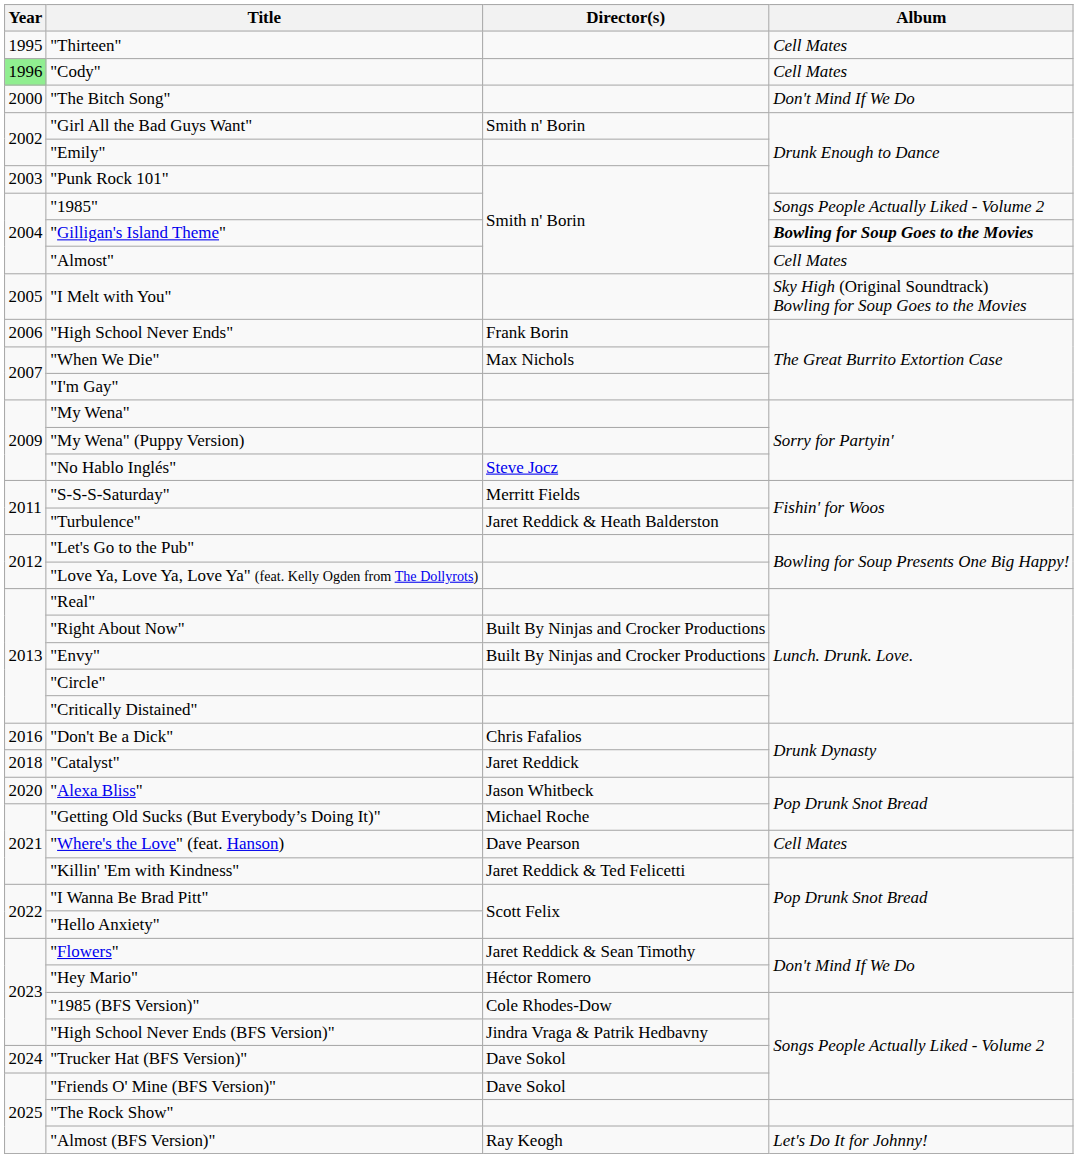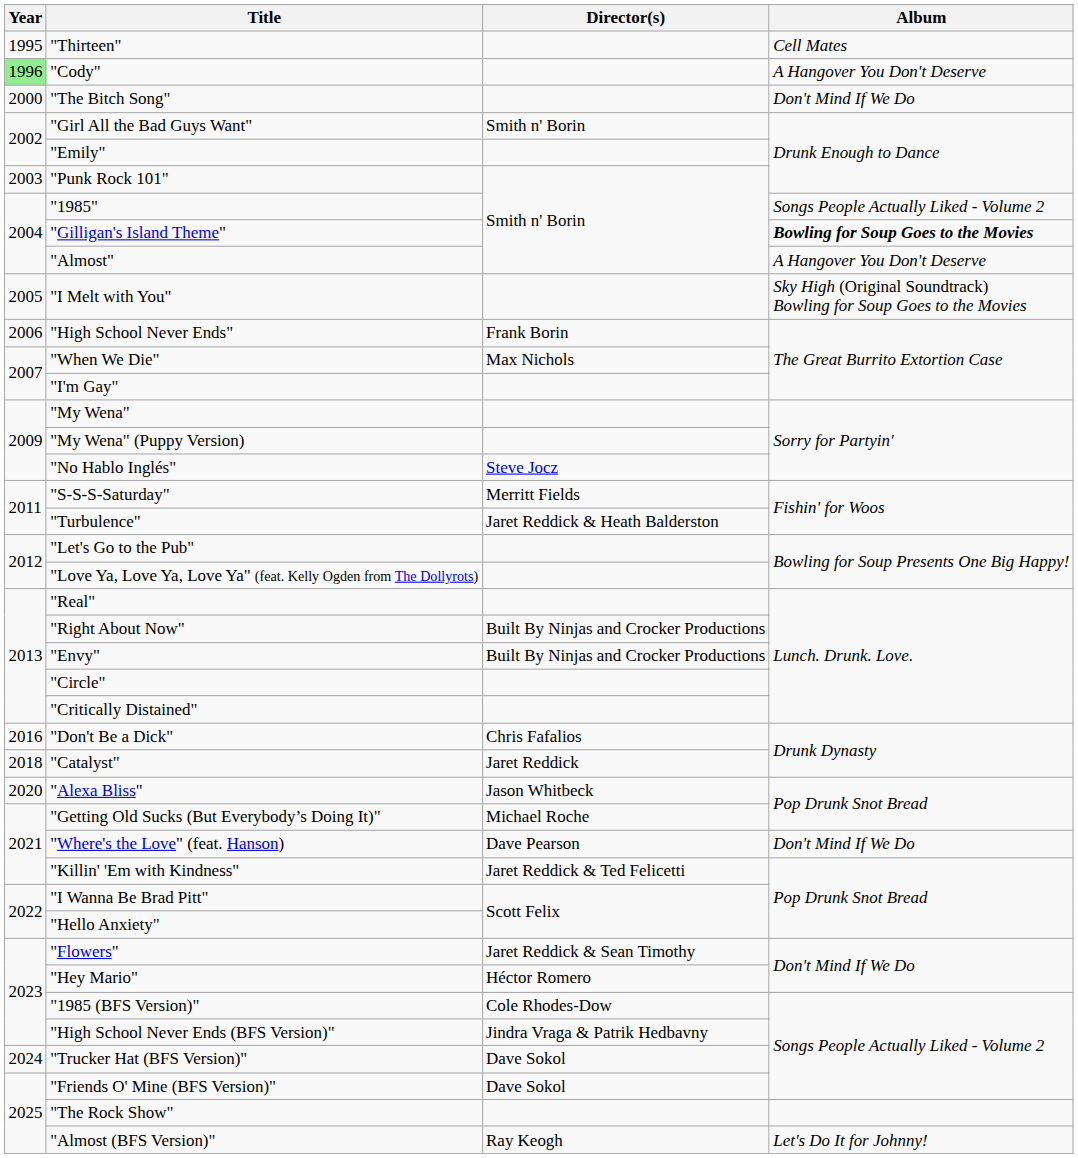 <table class="wikitable" style="white-space:nowrap;">
 <tr>
 <th>Year</th>
 <th style="width:200px;">Title</th>
 <th style="width:150px;">Director(s)</th>
 <th>Album</th>
 </tr>
 <tr>
 <td>1995</td>
 <td>"Thirteen"</td>
 <td></td>
 <td><em>Cell Mates</em></td>
 </tr>
 <tr>
 <td style="background: lightgreen;">1996</td>
 <td>"Cody"</td>
 <td></td>
-<td><em>Cell Mates</em></td>
+<td><em>A Hangover You Don't Deserve</em></td>
 </tr>
 <tr>
 <td>2000</td>
 <td>"The Bitch Song"</td>
 <td></td>
 <td rowspan="1"><em>Don't Mind If We Do</em></td>
 </tr>
 <tr>
 <td rowspan="2">2002</td>
 <td>"Girl All the Bad Guys Want"</td>
 <td>Smith n' Borin</td>
 <td rowspan="3"><em>Drunk Enough to Dance</em></td>
 </tr>
 <tr>
 <td>"Emily"</td>
 <td></td>
 </tr>
 <tr>
 <td>2003</td>
 <td>"Punk Rock 101"</td>
 <td rowspan="4">Smith n' Borin</td>
 </tr>
 <tr>
 <td rowspan="3">2004</td>
 <td>"1985"</td>
 <td rowspan="1"><em>Songs People Actually Liked - Volume 2</em></td>
 </tr>
 <tr>
 <td>"<a href='#'>Gilligan's Island Theme</a>"</td>
 <td><strong><em>Bowling for Soup Goes to the Movies</em></strong></td>
 </tr>
 <tr>
 <td>"Almost"</td>
-<td><em>Cell Mates</em></td>
+<td><em>A Hangover You Don't Deserve</em></td>
 </tr>
 <tr>
 <td>2005</td>
 <td>"I Melt with You"</td>
 <td></td>
 <td><em>Sky High</em> (Original Soundtrack)<br><em>Bowling for Soup Goes to the Movies</em></td>
 </tr>
 <tr>
 <td>2006</td>
 <td>"High School Never Ends"</td>
 <td>Frank Borin</td>
 <td rowspan="3"><em>The Great Burrito Extortion Case</em></td>
 </tr>
 <tr>
 <td rowspan="2">2007</td>
 <td>"When We Die"</td>
 <td>Max Nichols</td>
 </tr>
 <tr>
 <td>"I'm Gay"</td>
 <td></td>
 </tr>
 <tr>
 <td rowspan="3">2009</td>
 <td>"My Wena"</td>
 <td></td>
 <td rowspan="3"><em>Sorry for Partyin' </em></td>
 </tr>
 <tr>
 <td>"My Wena" (Puppy Version)</td>
 <td></td>
 </tr>
 <tr>
 <td>"No Hablo Inglés"</td>
 <td><a href='#'>Steve Jocz</a></td>
 </tr>
 <tr>
 <td rowspan="2">2011</td>
 <td>"S-S-S-Saturday"</td>
 <td>Merritt Fields</td>
 <td rowspan="2"><em>Fishin' for Woos</em></td>
 </tr>
 <tr>
 <td>"Turbulence"</td>
 <td>Jaret Reddick & Heath Balderston</td>
 </tr>
 <tr>
 <td rowspan="2">2012</td>
 <td>"Let's Go to the Pub"</td>
 <td></td>
 <td rowspan="2"><em>Bowling for Soup Presents One Big Happy!</em></td>
 </tr>
 <tr>
 <td>"Love Ya, Love Ya, Love Ya" <small>(feat. Kelly Ogden from <a href='#'>The Dollyrots</a>)</small></td>
 <td></td>
 </tr>
 <tr>
 <td rowspan="5">2013</td>
 <td>"Real"</td>
 <td></td>
 <td rowspan="5"><em>Lunch. Drunk. Love.</em></td>
 </tr>
 <tr>
 <td>"Right About Now"</td>
 <td>Built By Ninjas and Crocker Productions</td>
 </tr>
 <tr>
 <td>"Envy"</td>
 <td>Built By Ninjas and Crocker Productions</td>
 </tr>
 <tr>
 <td>"Circle"</td>
 <td></td>
 </tr>
 <tr>
 <td>"Critically Distained"</td>
 <td></td>
 </tr>
 <tr>
 <td>2016</td>
 <td>"Don't Be a Dick"</td>
 <td>Chris Fafalios</td>
 <td rowspan="2"><em>Drunk Dynasty</em></td>
 </tr>
 <tr>
 <td>2018</td>
 <td>"Catalyst"</td>
 <td>Jaret Reddick</td>
 </tr>
 <tr>
 <td>2020</td>
 <td>"<a href='#'>Alexa Bliss</a>"</td>
 <td>Jason Whitbeck</td>
 <td rowspan="2"><em>Pop Drunk Snot Bread</em></td>
 </tr>
 <tr>
 <td rowspan="3">2021</td>
 <td>"Getting Old Sucks (But Everybody’s Doing It)"</td>
 <td>Michael Roche</td>
 </tr>
 <tr>
 <td>"<a href='#'>Where's the Love</a>" (feat. <a href='#'>Hanson</a>)</td>
 <td>Dave Pearson</td>
-<td><em>Cell Mates</em></td>
+<td rowspan="1"><em>Don't Mind If We Do</em></td>
 </tr>
 <tr>
 <td>"Killin' 'Em with Kindness"</td>
 <td>Jaret Reddick & Ted Felicetti</td>
 <td rowspan="3"><em>Pop Drunk Snot Bread</em></td>
 </tr>
 <tr>
 <td rowspan="2">2022</td>
 <td>"I Wanna Be Brad Pitt"</td>
 <td rowspan="2">Scott Felix</td>
 </tr>
 <tr>
 <td>"Hello Anxiety"</td>
 </tr>
 <tr>
 <td rowspan="4">2023</td>
 <td>"<a href='#'>Flowers</a>"</td>
 <td>Jaret Reddick & Sean Timothy</td>
 <td rowspan="2"><em>Don't Mind If We Do</em></td>
 </tr>
 <tr>
 <td>"Hey Mario"</td>
 <td>Héctor Romero</td>
 </tr>
 <tr>
 <td>"1985 (BFS Version)"</td>
 <td>Cole Rhodes-Dow</td>
 <td rowspan="4"><em>Songs People Actually Liked - Volume 2</em></td>
 </tr>
 <tr>
 <td>"High School Never Ends (BFS Version)"</td>
 <td>Jindra Vraga & Patrik Hedbavny</td>
 </tr>
 <tr>
 <td rowspan="1">2024</td>
 <td>"Trucker Hat (BFS Version)"</td>
 <td>Dave Sokol</td>
 </tr>
 <tr>
 <td rowspan="3">2025</td>
 <td>"Friends O' Mine (BFS Version)"</td>
 <td>Dave Sokol</td>
 </tr>
 <tr>
 <td>"The Rock Show"</td>
 <td></td>
 <td></td>
 </tr>
 <tr>
 <td>"Almost (BFS Version)"</td>
 <td>Ray Keogh</td>
 <td><em>Let's Do It for Johnny!</em></td>
 </tr>
 </table>
